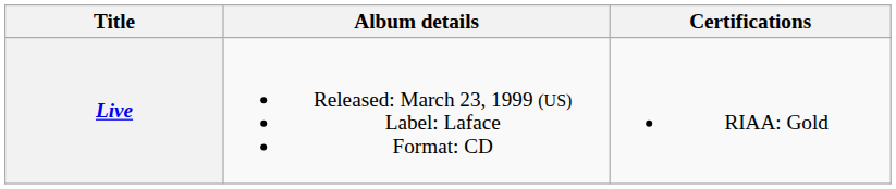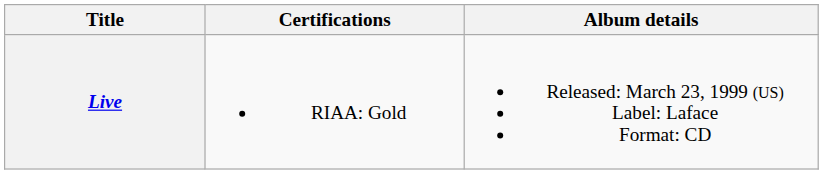 <table class="wikitable plainrowheaders" style="text-align:center;" border="1">
 <tr>
 <th scope="col" style="width:10em;">Title</th>
+<th scope="col" style="width:13em;">Certifications</th>
 <th scope="col" style="width:18em;">Album details</th>
-<th scope="col" style="width:13em;">Certifications</th>
 </tr>
 <tr>
 <th scope="row"><em><a href='#'>Live</a></em></th>
+<td><br><ul><li>RIAA: Gold</li></ul></td>
 <td><br><ul><li>Released: March 23, 1999 <small>(US)</small></li><li>Label: Laface</li><li>Format: CD</li></ul></td>
-<td><br><ul><li>RIAA: Gold</li></ul></td>
 </tr>
 </table>
